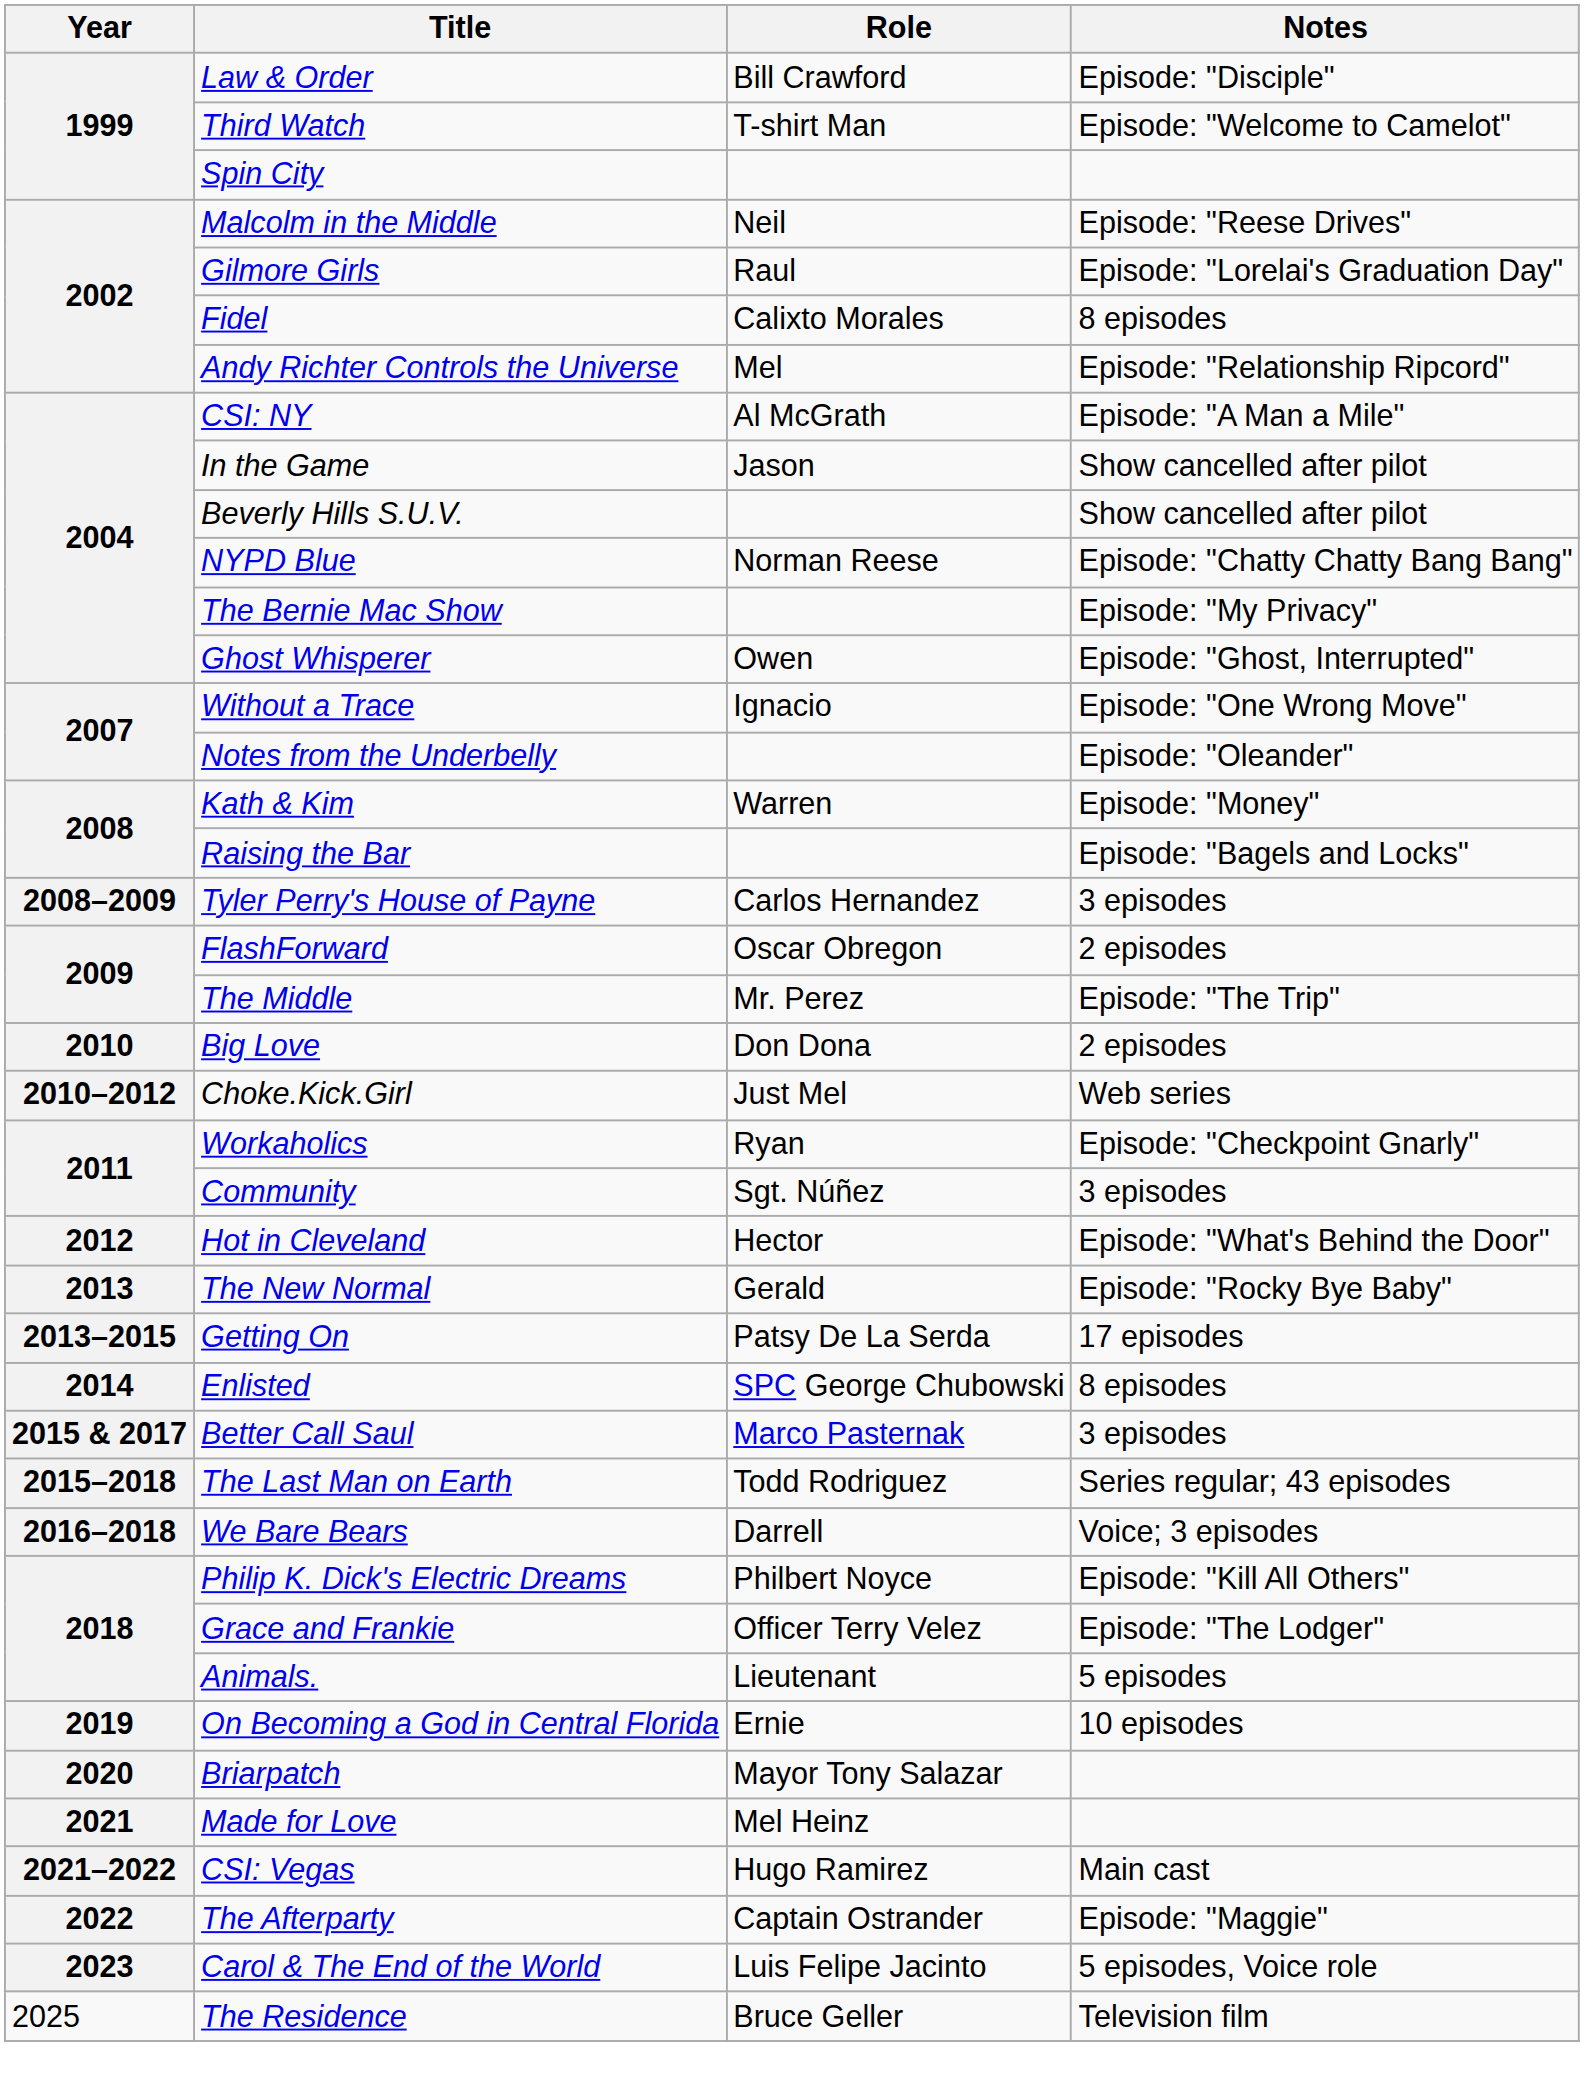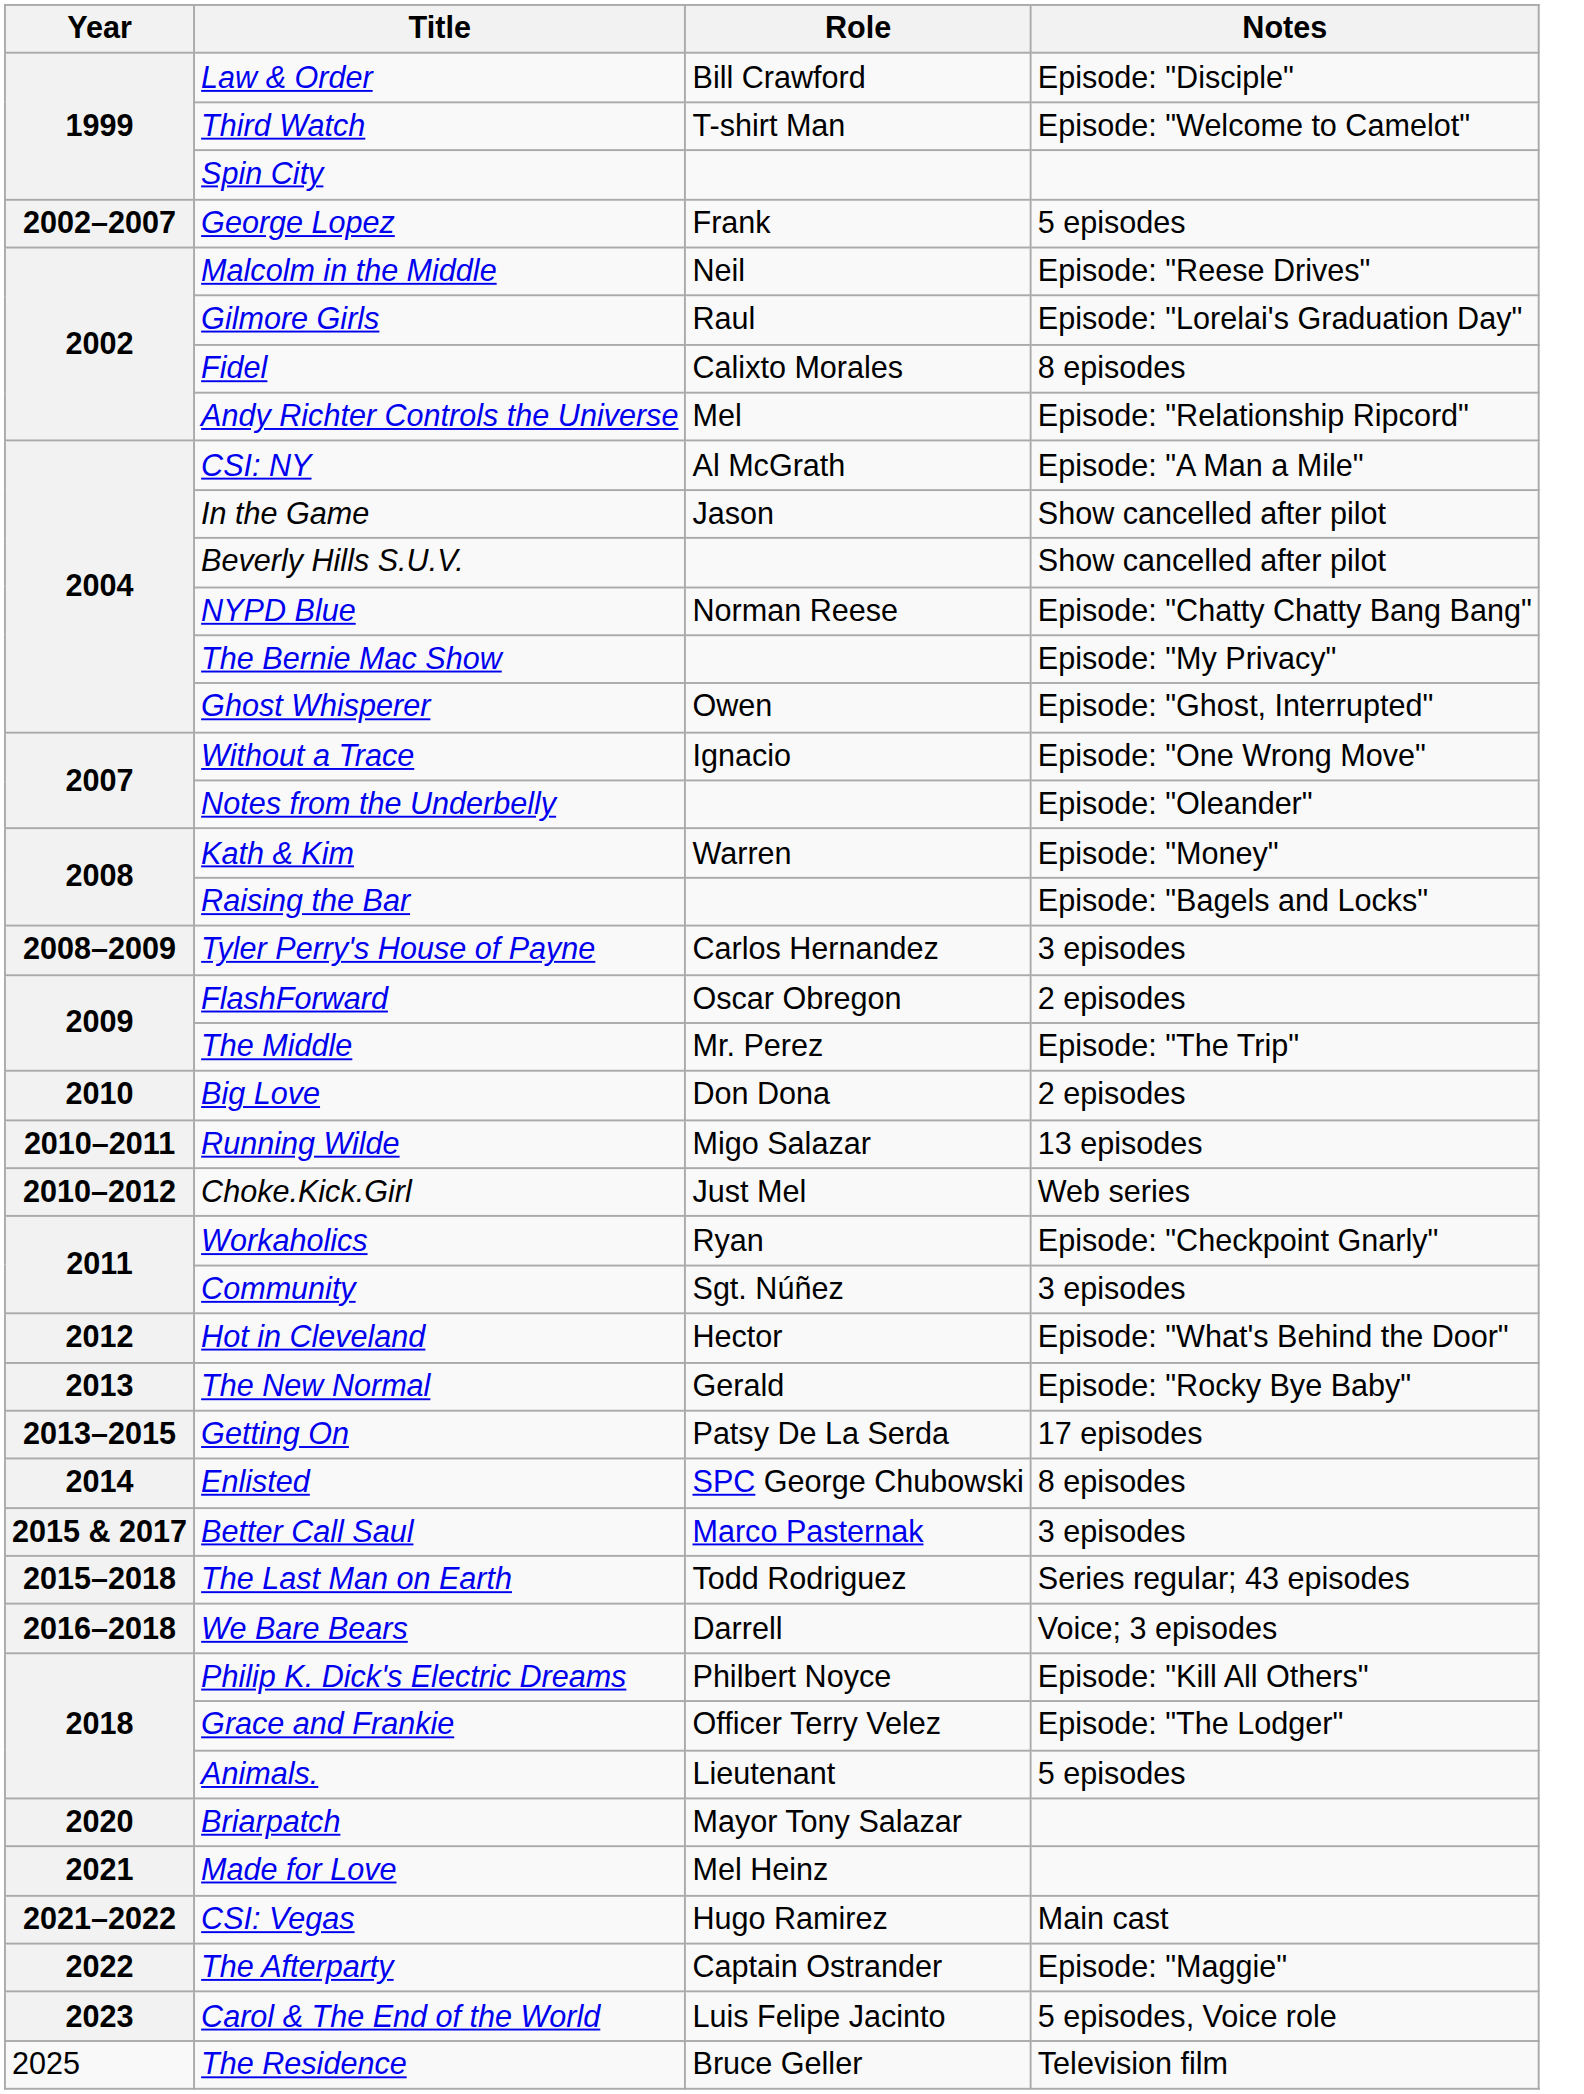 <table class="wikitable plainrowheaders sortable" style="margin-right: 0;">
 <tr>
 <th scope="col">Year</th>
 <th scope="col">Title</th>
 <th scope="col">Role</th>
 <th scope="col" class="unsortable">Notes</th>
 </tr>
 <tr>
 <th scope="row" rowspan=3>1999</th>
 <td><em><a href='#'>Law & Order</a></em></td>
 <td>Bill Crawford</td>
 <td>Episode: "Disciple"</td>
 </tr>
 <tr>
 <td><em><a href='#'>Third Watch</a></em></td>
 <td>T-shirt Man</td>
 <td>Episode: "Welcome to Camelot"</td>
 </tr>
 <tr>
 <td><em><a href='#'>Spin City</a></em></td>
 <td></td>
 <td></td>
+</tr>
+<tr>
+<th scope="row">2002–2007</th>
+<td><em><a href='#'>George Lopez</a></em></td>
+<td>Frank</td>
+<td>5 episodes</td>
 </tr>
 <tr>
 <th scope="row" rowspan=4>2002</th>
 <td><em><a href='#'>Malcolm in the Middle</a></em></td>
 <td>Neil</td>
 <td>Episode: "Reese Drives"</td>
 </tr>
 <tr>
 <td><em><a href='#'>Gilmore Girls</a></em></td>
 <td>Raul</td>
 <td>Episode: "Lorelai's Graduation Day"</td>
 </tr>
 <tr>
 <td><em><a href='#'>Fidel</a></em></td>
 <td>Calixto Morales</td>
 <td>8 episodes</td>
 </tr>
 <tr>
 <td><em><a href='#'>Andy Richter Controls the Universe</a></em></td>
 <td>Mel</td>
 <td>Episode: "Relationship Ripcord"</td>
 </tr>
 <tr>
 <th scope="row" rowspan=6>2004</th>
 <td><em><a href='#'>CSI: NY</a></em></td>
 <td>Al McGrath</td>
 <td>Episode: "A Man a Mile"</td>
 </tr>
 <tr>
 <td><em>In the Game</em></td>
 <td>Jason</td>
 <td>Show cancelled after pilot</td>
 </tr>
 <tr>
 <td><em>Beverly Hills S.U.V.</em></td>
 <td></td>
 <td>Show cancelled after pilot</td>
 </tr>
 <tr>
 <td><em><a href='#'>NYPD Blue</a></em></td>
 <td>Norman Reese</td>
 <td>Episode: "Chatty Chatty Bang Bang"</td>
 </tr>
 <tr>
 <td><em><a href='#'>The Bernie Mac Show</a></em></td>
 <td></td>
 <td>Episode: "My Privacy"</td>
 </tr>
 <tr>
 <td><em><a href='#'>Ghost Whisperer</a></em></td>
 <td>Owen</td>
 <td>Episode: "Ghost, Interrupted"</td>
 </tr>
 <tr>
 <th scope="row" rowspan=2>2007</th>
 <td><em><a href='#'>Without a Trace</a></em></td>
 <td>Ignacio</td>
 <td>Episode: "One Wrong Move"</td>
 </tr>
 <tr>
 <td><em><a href='#'>Notes from the Underbelly</a></em></td>
 <td></td>
 <td>Episode: "Oleander"</td>
 </tr>
 <tr>
 <th scope="row"  rowspan=2>2008</th>
 <td><em><a href='#'>Kath & Kim</a></em></td>
 <td>Warren</td>
 <td>Episode: "Money"</td>
 </tr>
 <tr>
 <td><em><a href='#'>Raising the Bar</a></em></td>
 <td></td>
 <td>Episode: "Bagels and Locks"</td>
 </tr>
 <tr>
 <th scope="row">2008–2009</th>
 <td><em><a href='#'>Tyler Perry's House of Payne</a></em></td>
 <td>Carlos Hernandez</td>
 <td>3 episodes</td>
 </tr>
 <tr>
 <th scope="row" rowspan=2>2009</th>
 <td><em><a href='#'>FlashForward</a></em></td>
 <td>Oscar Obregon</td>
 <td>2 episodes</td>
 </tr>
 <tr>
 <td><em><a href='#'>The Middle</a></em></td>
 <td>Mr. Perez</td>
 <td>Episode: "The Trip"</td>
 </tr>
 <tr>
 <th scope="row">2010</th>
 <td><em><a href='#'>Big Love</a></em></td>
 <td>Don Dona</td>
 <td>2 episodes</td>
 </tr>
 <tr>
+<th scope="row">2010–2011</th>
+<td><em><a href='#'>Running Wilde</a></em></td>
+<td>Migo Salazar</td>
+<td>13 episodes</td>
+</tr>
+<tr>
 <th scope="row">2010–2012</th>
 <td><em>Choke.Kick.Girl</em></td>
 <td>Just Mel</td>
 <td>Web series</td>
 </tr>
 <tr>
 <th scope="row" rowspan=2>2011</th>
 <td><em><a href='#'>Workaholics</a></em></td>
 <td>Ryan</td>
 <td>Episode: "Checkpoint Gnarly"</td>
 </tr>
 <tr>
 <td><em><a href='#'>Community</a></em></td>
 <td>Sgt. Núñez</td>
 <td>3 episodes</td>
 </tr>
 <tr>
 <th scope="row">2012</th>
 <td><em><a href='#'>Hot in Cleveland</a></em></td>
 <td>Hector</td>
 <td>Episode: "What's Behind the Door"</td>
 </tr>
 <tr>
 <th scope="row">2013</th>
 <td><em><a href='#'>The New Normal</a></em></td>
 <td>Gerald</td>
 <td>Episode: "Rocky Bye Baby"</td>
 </tr>
 <tr>
 <th scope="row">2013–2015</th>
 <td><em><a href='#'>Getting On</a></em></td>
 <td>Patsy De La Serda</td>
 <td>17 episodes</td>
 </tr>
 <tr>
 <th scope="row">2014</th>
 <td><em><a href='#'>Enlisted</a></em></td>
 <td><a href='#'>SPC</a> George Chubowski</td>
 <td>8 episodes</td>
 </tr>
 <tr>
 <th scope="row">2015 & 2017</th>
 <td><em><a href='#'>Better Call Saul</a></em></td>
 <td><a href='#'>Marco Pasternak</a></td>
 <td>3 episodes</td>
 </tr>
 <tr>
 <th scope="row">2015–2018</th>
 <td><em><a href='#'>The Last  Man on Earth</a></em></td>
 <td>Todd Rodriguez</td>
 <td>Series regular; 43 episodes</td>
 </tr>
 <tr>
 <th scope="row">2016–2018</th>
 <td><em><a href='#'>We Bare Bears</a></em></td>
 <td>Darrell</td>
 <td>Voice; 3 episodes</td>
 </tr>
 <tr>
 <th scope="row" rowspan=3>2018</th>
 <td><em><a href='#'>Philip K. Dick's Electric Dreams</a></em></td>
 <td>Philbert Noyce</td>
 <td>Episode: "Kill All Others"</td>
 </tr>
 <tr>
 <td><em><a href='#'>Grace and Frankie</a></em></td>
 <td>Officer Terry Velez</td>
 <td>Episode: "The Lodger"</td>
 </tr>
 <tr>
 <td><em><a href='#'>Animals.</a></em></td>
 <td>Lieutenant</td>
 <td>5 episodes</td>
 </tr>
 <tr>
-<th scope="row">2019</th>
-<td><em><a href='#'>On Becoming a God in Central Florida</a></em></td>
-<td>Ernie</td>
-<td>10 episodes</td>
-</tr>
-<tr>
 <th scope="row">2020</th>
 <td><em><a href='#'>Briarpatch</a></em></td>
 <td>Mayor Tony Salazar</td>
 </tr>
 <tr>
 <th scope="row">2021</th>
 <td><em><a href='#'>Made for Love</a></em></td>
 <td>Mel Heinz</td>
 <td></td>
 </tr>
 <tr>
 <th scope="row">2021–2022</th>
 <td><em><a href='#'>CSI: Vegas</a></em></td>
 <td>Hugo Ramirez</td>
 <td>Main cast</td>
 </tr>
 <tr>
 <th scope="row">2022</th>
 <td><em><a href='#'>The Afterparty</a></em></td>
 <td>Captain Ostrander</td>
 <td>Episode: "Maggie"</td>
 </tr>
 <tr>
 <th scope="row">2023</th>
 <td><a href='#'><em>Carol & The End of the World</em></a></td>
 <td>Luis Felipe Jacinto</td>
 <td>5 episodes, Voice role</td>
 </tr>
 <tr>
 <td>2025</td>
 <td><a href='#'><em>The Residence</em></a></td>
 <td>Bruce Geller</td>
 <td>Television film</td>
 </tr>
 </table>
